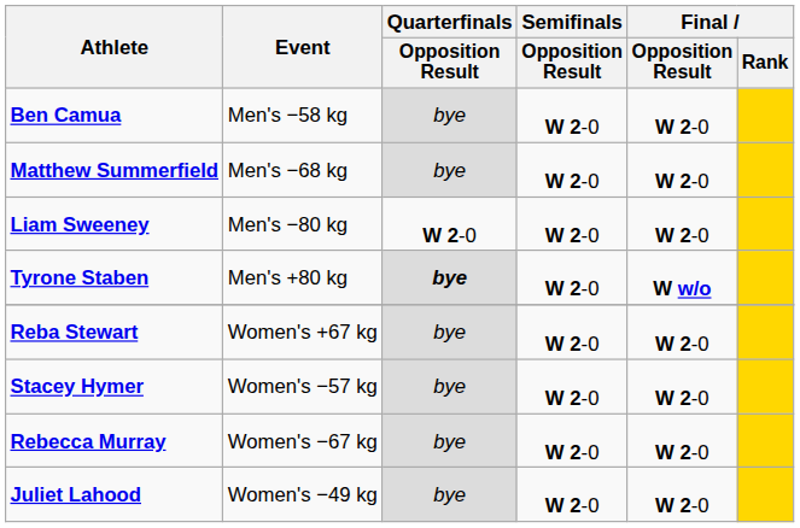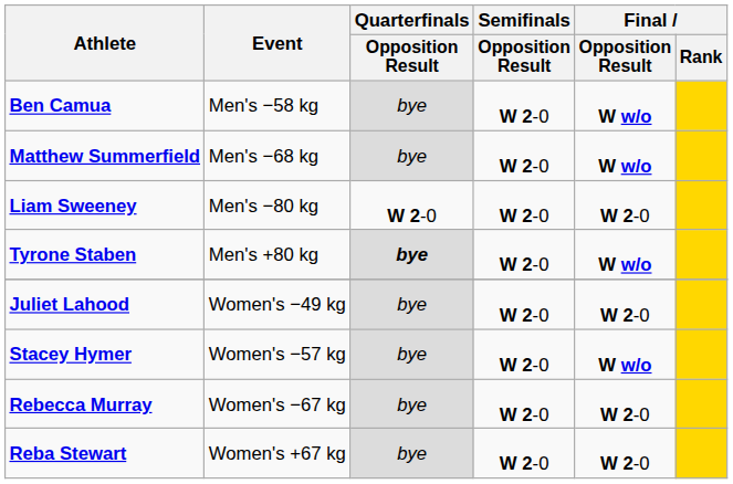 <table class=wikitable style=font-size:90%;text-align:center>
 <tr>
 <th rowspan=2>Athlete</th>
 <th rowspan=2>Event</th>
 <th>Quarterfinals</th>
 <th>Semifinals</th>
 <th colspan=2>Final / </th>
 </tr>
 <tr style=font-size:95%>
 <th>Opposition<br>Result</th>
 <th>Opposition<br>Result</th>
 <th>Opposition<br>Result</th>
 <th>Rank</th>
 </tr>
 <tr>
 <td align=left><strong><a href='#'>Ben Camua</a></strong></td>
 <td align=left>Men's −58 kg</td>
 <td style="text-align:center; background:#dcdcdc;"><em>bye</em></td>
 <td> <br> <strong>W</strong> <strong>2</strong>-0</td>
-<td> <br> <strong>W</strong> <strong>2</strong>-0</td>
+<td> <br> <strong>W</strong> <strong><a href='#'>w/o</a></strong></td>
 <td bgcolor=gold></td>
 </tr>
 <tr>
 <td align=left><strong><a href='#'>Matthew Summerfield</a></strong></td>
 <td align=left>Men's −68 kg</td>
 <td style="text-align:center; background:#dcdcdc;"><em>bye</em></td>
 <td> <br> <strong>W</strong> <strong>2</strong>-0</td>
-<td> <br> <strong>W</strong> <strong>2</strong>-0</td>
+<td> <br> <strong>W</strong> <strong><a href='#'>w/o</a></strong></td>
 <td bgcolor=gold></td>
 </tr>
 <tr>
 <td align=left><strong><a href='#'>Liam Sweeney</a></strong></td>
 <td align=left>Men's −80 kg</td>
 <td> <br> <strong>W</strong> <strong>2</strong>-0</td>
 <td> <br> <strong>W</strong> <strong>2</strong>-0</td>
 <td> <br> <strong>W</strong> <strong>2</strong>-0</td>
 <td bgcolor=gold></td>
 </tr>
 <tr>
 <td align=left><strong><a href='#'>Tyrone Staben</a></strong></td>
 <td align=left>Men's +80 kg</td>
 <td style="text-align:center; background:#dcdcdc;"><strong><em>bye</em></strong></td>
 <td> <br> <strong>W</strong> <strong>2</strong>-0</td>
 <td> <br> <strong>W</strong> <strong><a href='#'>w/o</a></strong></td>
 <td bgcolor=gold></td>
 </tr>
 <tr>
 </tr>
 <tr>
-<td align=left><strong><a href='#'>Reba Stewart</a></strong></td>
-<td align=left>Women's +67 kg</td>
+<td align=left><strong><a href='#'>Juliet Lahood</a></strong></td>
+<td align=left>Women's −49 kg</td>
 <td style="text-align:center; background:#dcdcdc;"><em>bye</em></td>
 <td> <br> <strong>W</strong> <strong>2</strong>-0</td>
 <td> <br> <strong>W</strong> <strong>2</strong>-0</td>
 <td bgcolor=gold></td>
 </tr>
 <tr>
 <td align=left><strong><a href='#'>Stacey Hymer</a></strong></td>
 <td align=left>Women's −57 kg</td>
 <td style="text-align:center; background:#dcdcdc;"><em>bye</em></td>
 <td> <br> <strong>W</strong> <strong>2</strong>-0</td>
-<td> <br> <strong>W</strong> <strong>2</strong>-0</td>
+<td> <br> <strong>W</strong> <strong><a href='#'>w/o</a></strong></td>
 <td bgcolor=gold></td>
 </tr>
 <tr>
 <td align=left><strong><a href='#'>Rebecca Murray</a></strong></td>
 <td align=left>Women's −67 kg</td>
 <td style="text-align:center; background:#dcdcdc;"><em>bye</em></td>
 <td> <br> <strong>W</strong> <strong>2</strong>-0</td>
 <td> <br> <strong>W</strong> <strong>2</strong>-0</td>
 <td bgcolor=gold></td>
 </tr>
 <tr>
-<td align=left><strong><a href='#'>Juliet Lahood</a></strong></td>
-<td align=left>Women's −49 kg</td>
+<td align=left><strong><a href='#'>Reba Stewart</a></strong></td>
+<td align=left>Women's +67 kg</td>
 <td style="text-align:center; background:#dcdcdc;"><em>bye</em></td>
 <td> <br> <strong>W</strong> <strong>2</strong>-0</td>
 <td> <br> <strong>W</strong> <strong>2</strong>-0</td>
 <td bgcolor=gold></td>
 </tr>
 </table>
